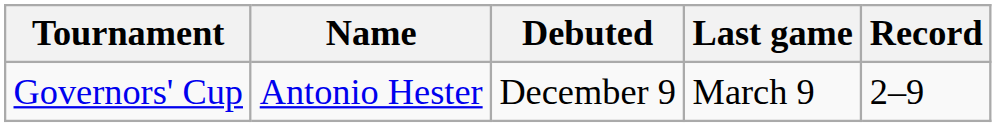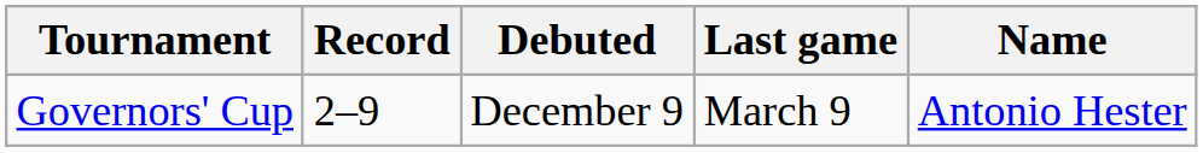 <table class="wikitable">
 <tr>
 <th>Tournament</th>
-<th>Name</th>
+<th>Record</th>
 <th>Debuted</th>
 <th>Last game</th>
-<th>Record</th>
+<th>Name</th>
 </tr>
 <tr>
 <td><a href='#'>Governors' Cup</a></td>
-<td><a href='#'>Antonio Hester</a></td>
+<td>2–9</td>
 <td>December 9 </td>
 <td>March 9 </td>
-<td>2–9</td>
+<td><a href='#'>Antonio Hester</a></td>
 </tr>
 </table>
